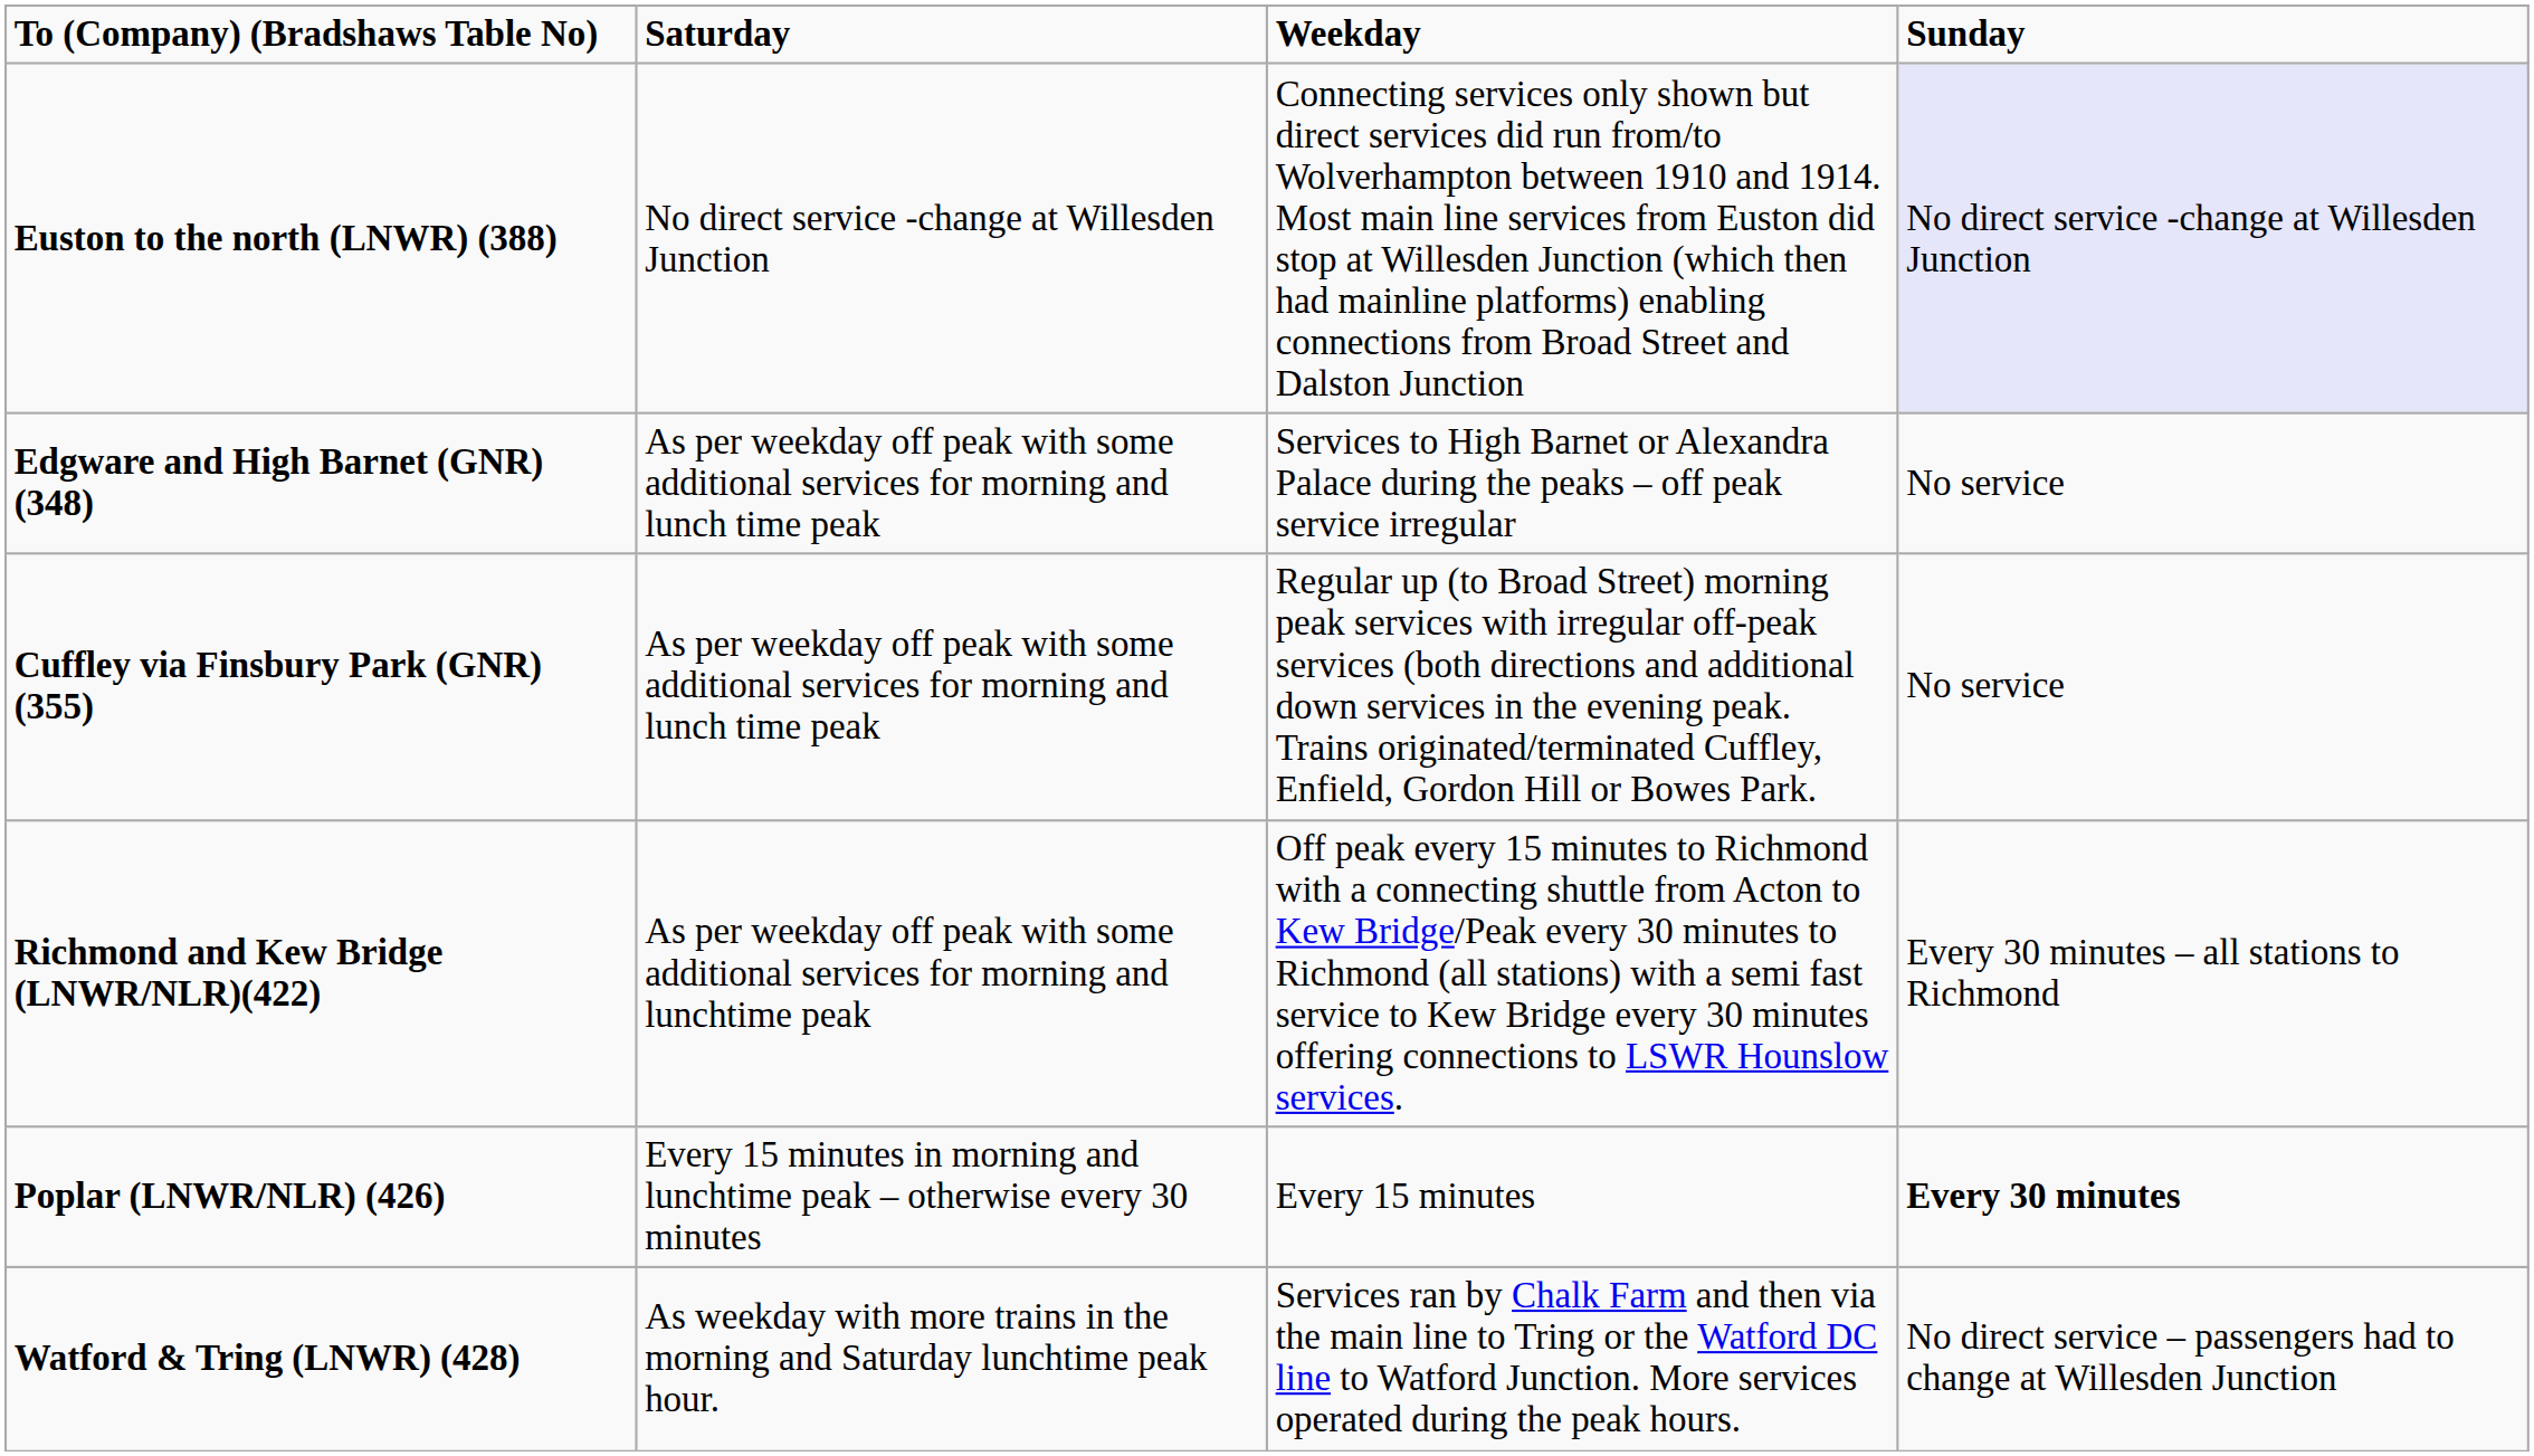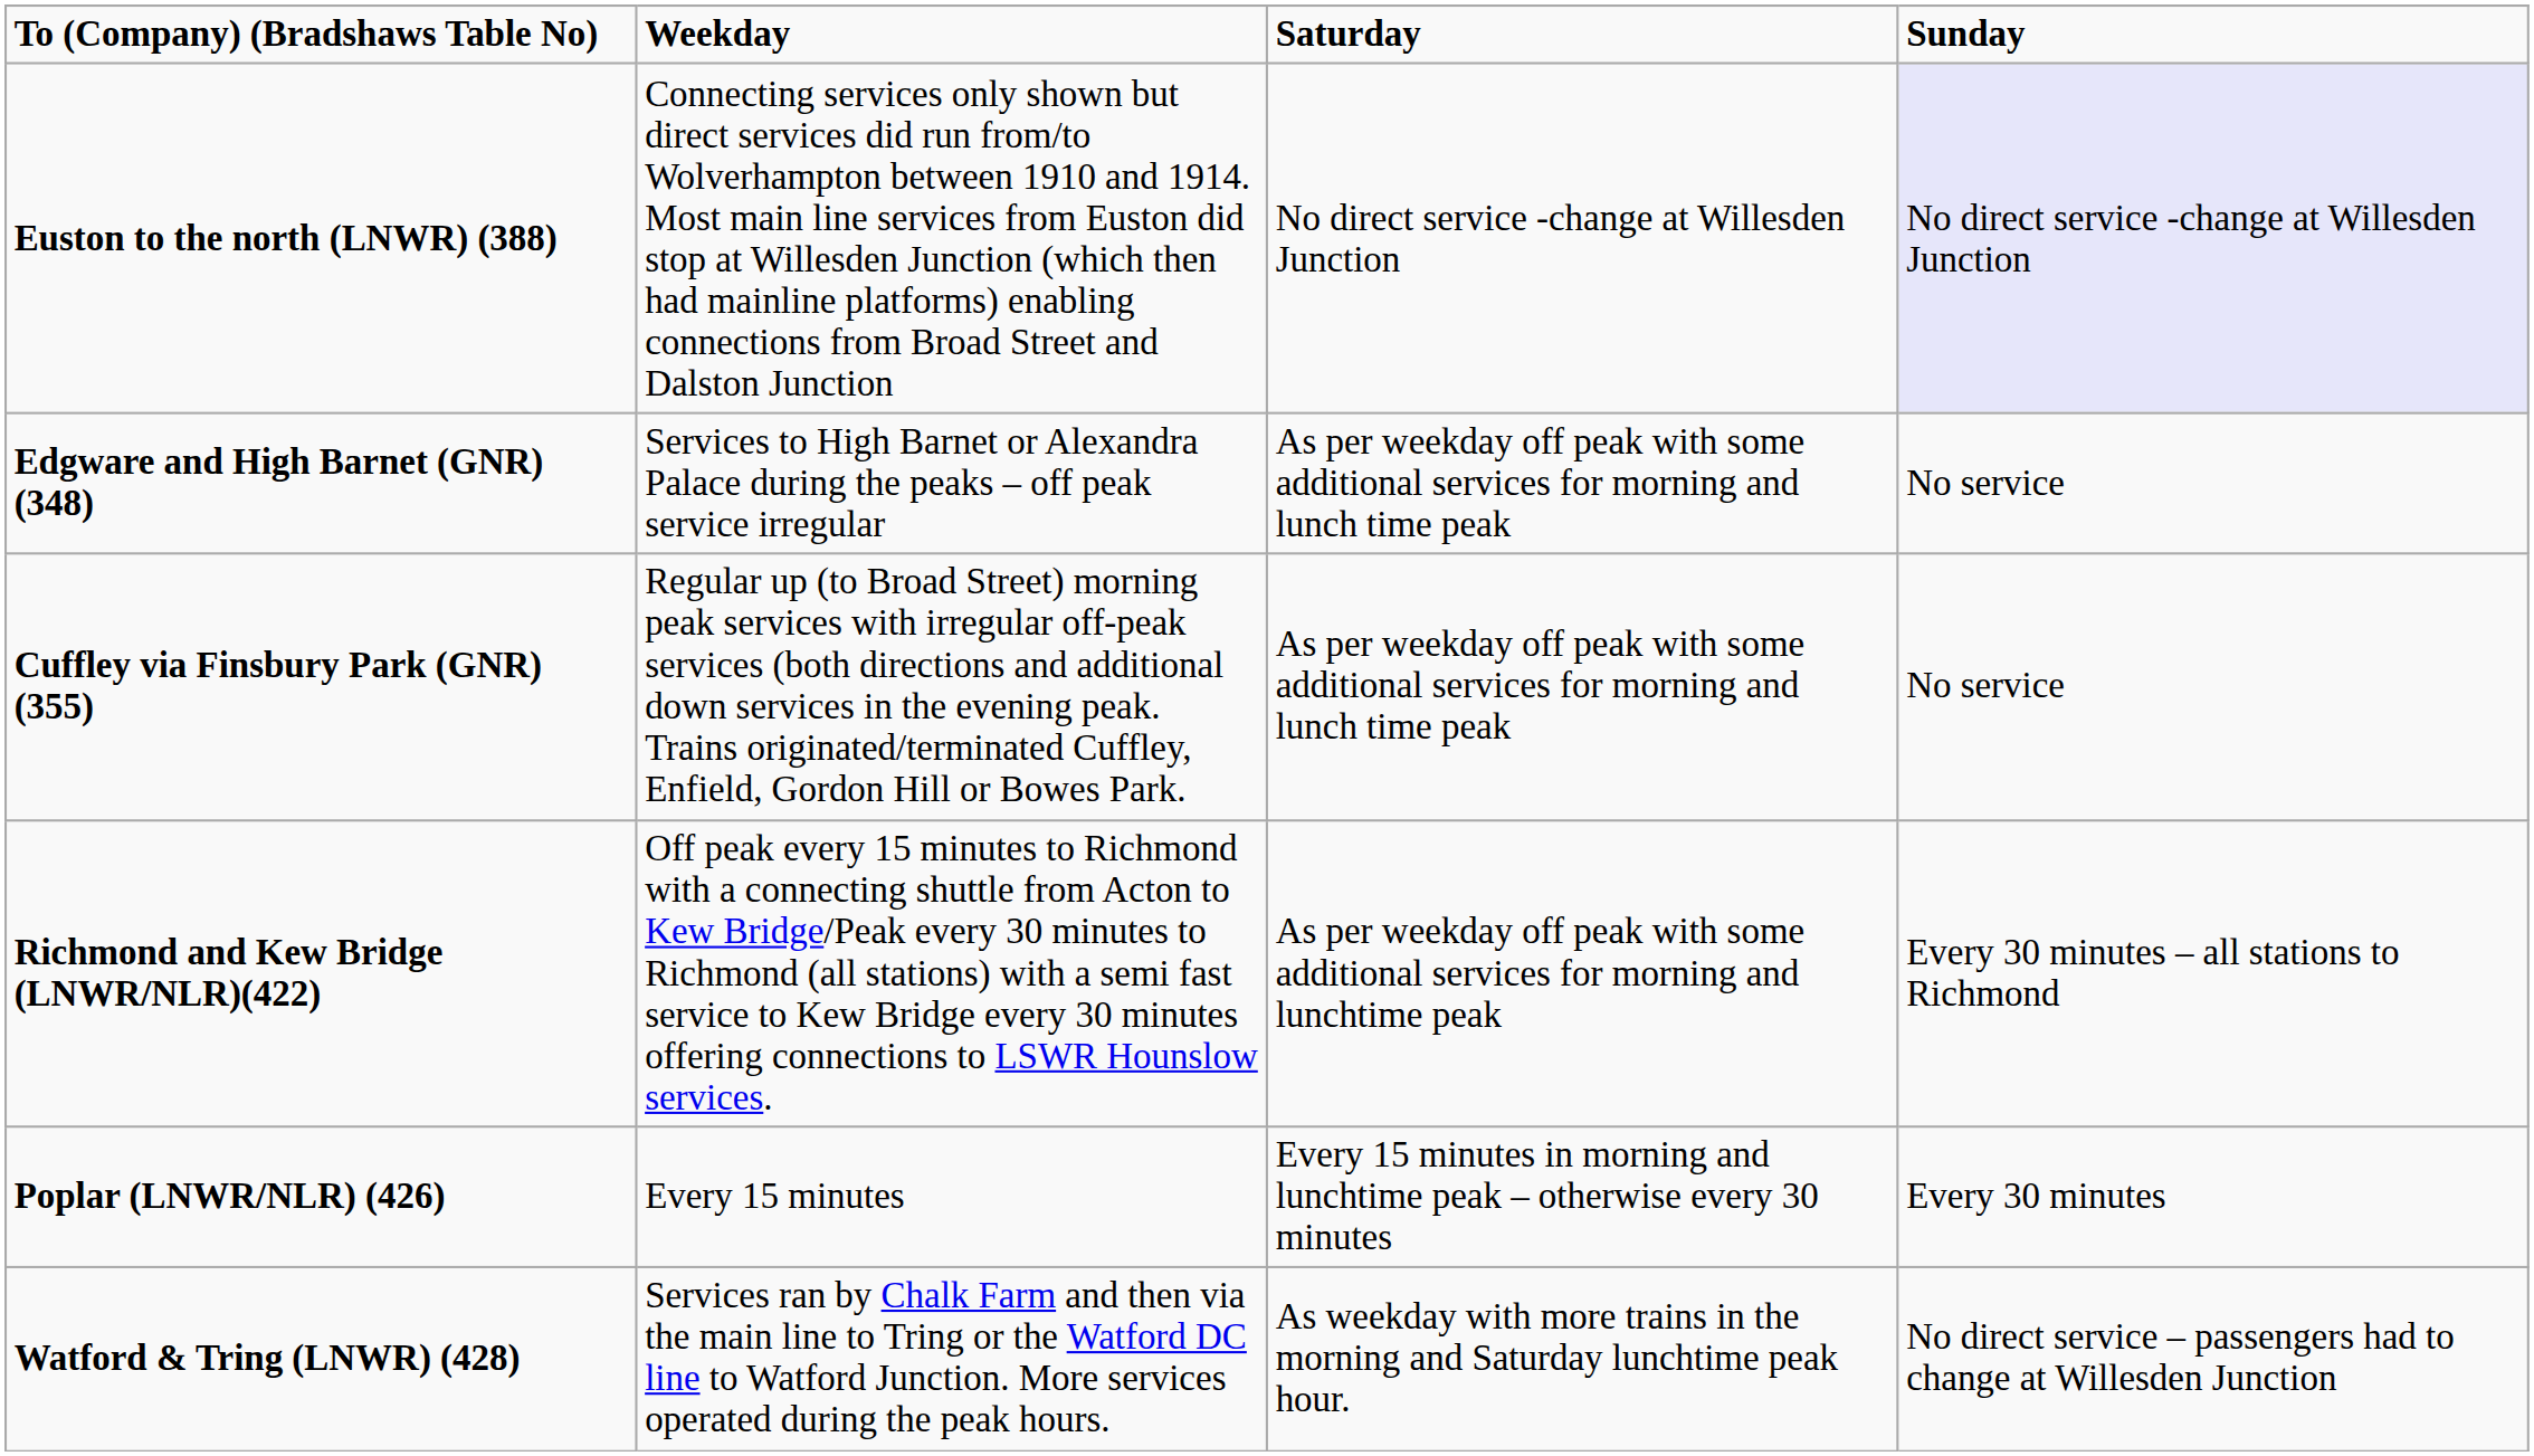 <table class="wikitable">
 <tr>
 <td style="width: 200pt;"><strong>To (Company) (Bradshaws Table No)</strong></td>
+<td style="width: 200pt;"><strong>Weekday</strong></td>
 <td style="width: 200pt;"><strong>Saturday</strong></td>
-<td style="width: 200pt;"><strong>Weekday</strong></td>
 <td style="width: 200pt;"><strong>Sunday</strong></td>
 </tr>
 <tr>
 <td><strong>Euston to the north (LNWR) (388)</strong></td>
+<td>Connecting services only shown but direct services did run from/to Wolverhampton between 1910 and 1914. Most main line services from Euston did stop at Willesden Junction (which then had mainline platforms) enabling connections from Broad Street and Dalston Junction</td>
 <td>No direct service -change at Willesden Junction</td>
-<td>Connecting services only shown but direct services did run from/to Wolverhampton between 1910 and 1914. Most main line services from Euston did stop at Willesden Junction (which then had mainline platforms) enabling connections from Broad Street and Dalston Junction</td>
 <td style="background: lavender;">No direct service -change at Willesden Junction</td>
 </tr>
 <tr>
 <td><strong>Edgware and High Barnet (GNR) (348)</strong></td>
+<td>Services to High Barnet or Alexandra Palace during the peaks – off peak service irregular</td>
 <td>As per weekday off peak with some additional services for morning and lunch time peak</td>
-<td>Services to High Barnet or Alexandra Palace during the peaks – off peak service irregular</td>
 <td>No service</td>
 </tr>
 <tr>
 <td><strong>Cuffley via Finsbury Park (GNR) (355)</strong></td>
+<td>Regular up (to Broad Street) morning peak services with irregular off-peak services (both directions and additional down services in the evening peak. Trains originated/terminated Cuffley, Enfield, Gordon Hill or Bowes Park.</td>
 <td>As per weekday off peak with some additional services for morning and lunch time peak</td>
-<td>Regular up (to Broad Street) morning peak services with irregular off-peak services (both directions and additional down services in the evening peak. Trains originated/terminated Cuffley, Enfield, Gordon Hill or Bowes Park.</td>
 <td>No service</td>
 </tr>
 <tr>
 <td><strong>Richmond and Kew Bridge (LNWR/NLR)(422)</strong></td>
+<td>Off peak every 15 minutes to Richmond with a connecting shuttle from Acton to <a href='#'>Kew Bridge</a>/Peak every 30 minutes to Richmond (all stations) with a semi fast service to Kew Bridge every 30 minutes offering connections to <a href='#'>LSWR Hounslow services</a>.</td>
 <td>As per weekday off peak with some additional services for morning and lunchtime peak</td>
-<td>Off peak every 15 minutes to Richmond with a connecting shuttle from Acton to <a href='#'>Kew Bridge</a>/Peak every 30 minutes to Richmond (all stations) with a semi fast service to Kew Bridge every 30 minutes offering connections to <a href='#'>LSWR Hounslow services</a>.</td>
 <td>Every 30 minutes – all stations to Richmond</td>
 </tr>
 <tr>
 <td><strong>Poplar (LNWR/NLR) (426)</strong></td>
+<td>Every 15 minutes</td>
 <td>Every 15 minutes in morning and lunchtime peak – otherwise every 30 minutes</td>
-<td>Every 15 minutes</td>
-<td><strong>Every 30 minutes</strong></td>
+<td>Every 30 minutes</td>
 </tr>
 <tr>
 <td><strong>Watford & Tring (LNWR) (428)</strong></td>
+<td>Services ran by <a href='#'>Chalk Farm</a> and then via the main line to Tring or the <a href='#'>Watford DC line</a> to Watford Junction. More services operated during the peak hours.</td>
 <td>As weekday with more trains in the morning and Saturday lunchtime peak hour.</td>
-<td>Services ran by <a href='#'>Chalk Farm</a> and then via the main line to Tring or the <a href='#'>Watford DC line</a> to Watford Junction. More services operated during the peak hours.</td>
 <td>No direct service – passengers had to change at Willesden Junction</td>
 </tr>
 </table>
